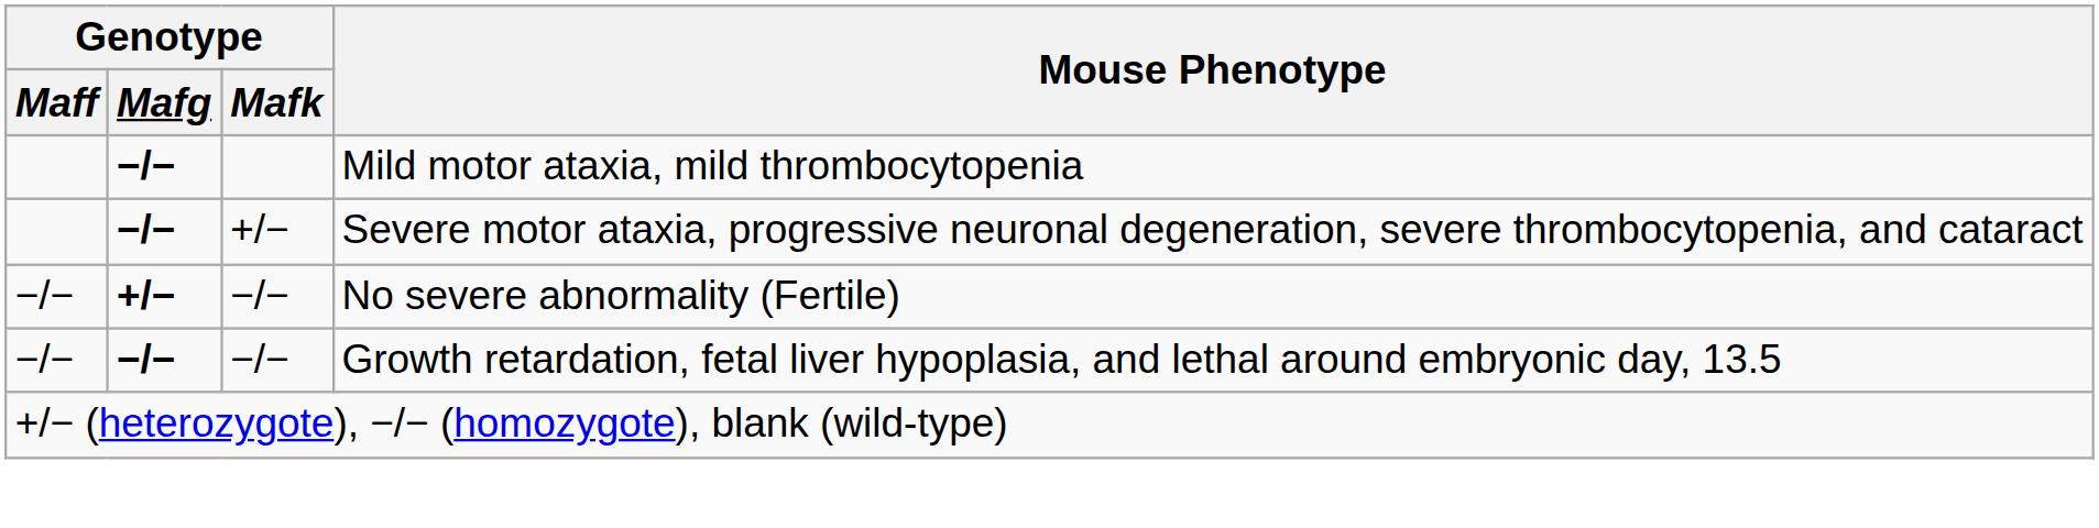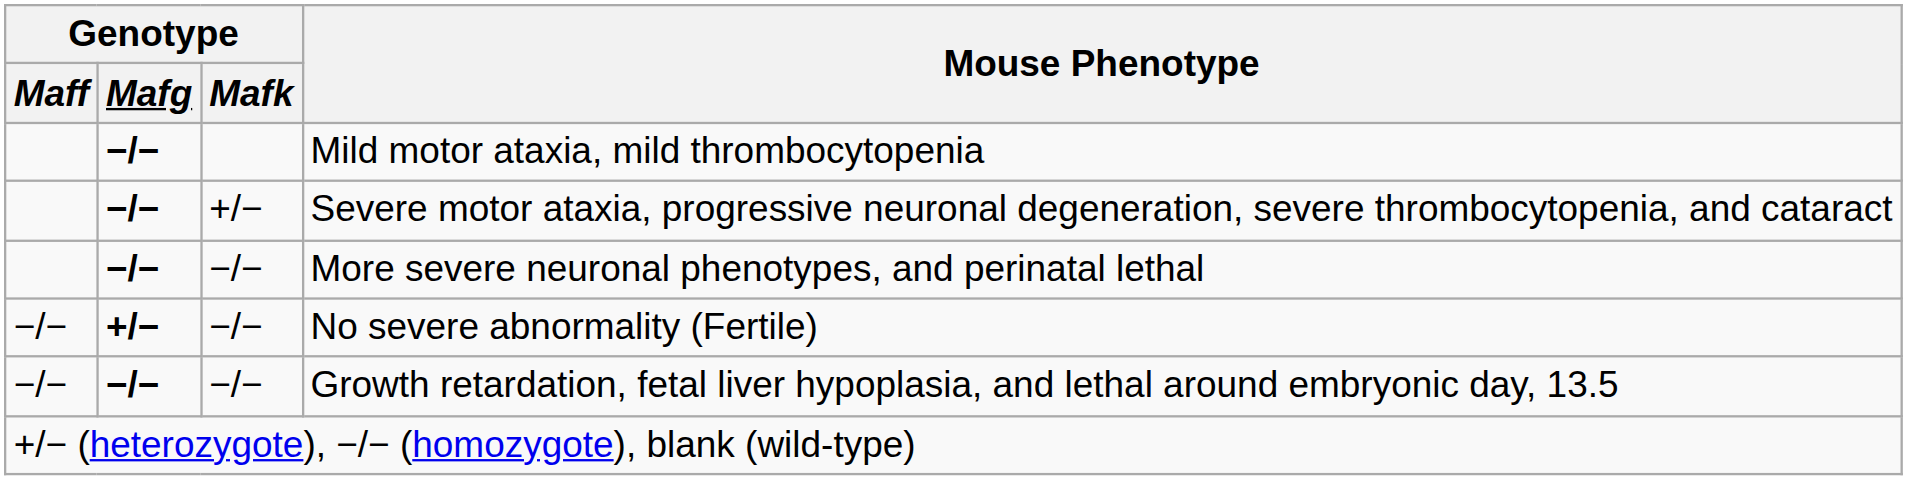 <table class="wikitable">
 <tr>
 <th colspan="3">Genotype</th>
 <th rowspan="2">Mouse Phenotype</th>
 </tr>
 <tr>
 <th><em>Maff</em></th>
 <th><em><u>Mafg</u></em></th>
 <th><em>Mafk</em></th>
 </tr>
 <tr>
 <td></td>
 <td><strong>−/−</strong></td>
 <td></td>
 <td>Mild motor ataxia, mild thrombocytopenia </td>
 </tr>
 <tr>
 <td></td>
 <td><strong>−/−</strong></td>
 <td>+/−</td>
 <td>Severe motor ataxia, progressive neuronal degeneration, severe thrombocytopenia, and cataract </td>
 </tr>
 <tr>
+<td></td>
+<td><strong>−/−</strong></td>
+<td>−/−</td>
+<td>More severe neuronal phenotypes, and perinatal lethal </td>
+</tr>
+<tr>
 <td>−/−</td>
 <td><strong>+/−</strong></td>
 <td>−/−</td>
 <td>No severe abnormality  (Fertile)</td>
 </tr>
 <tr>
 <td>−/−</td>
 <td><strong>−/−</strong></td>
 <td>−/−</td>
 <td>Growth retardation, fetal liver hypoplasia, and lethal around embryonic day, 13.5 </td>
 </tr>
 <tr>
 <td colspan="4">+/− (<a href='#'>heterozygote</a>), −/− (<a href='#'>homozygote</a>), blank (wild-type)</td>
 </tr>
 </table>
